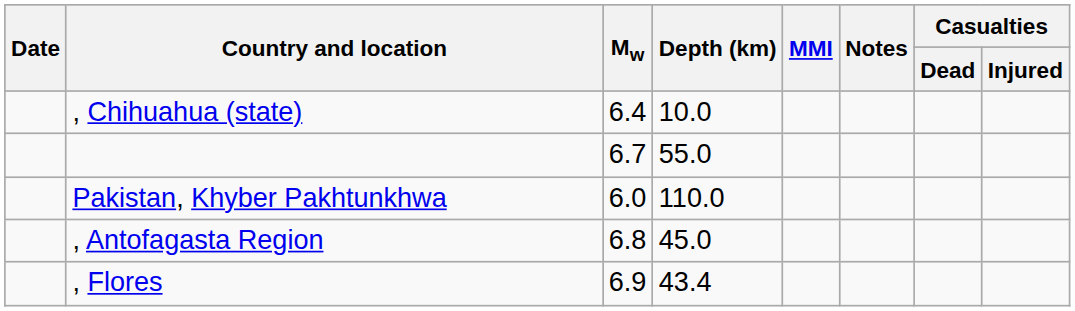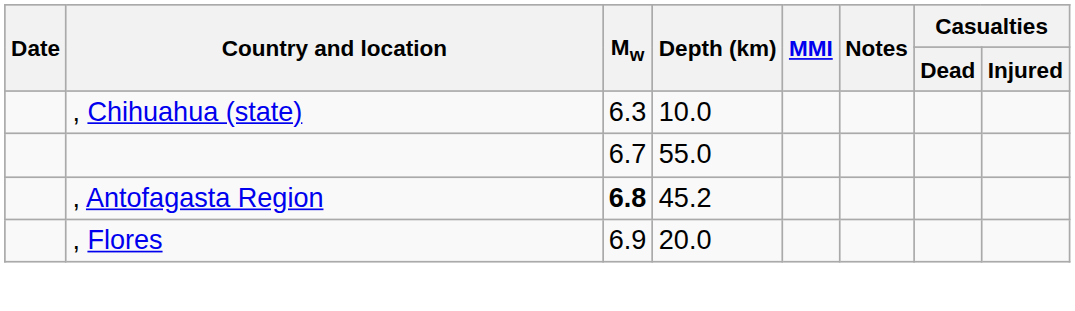 <table class="wikitable sortable sort-under" style="border:1px black; margin-left:1em;">
 <tr>
 <th rowspan="2"><small>Date</small></th>
 <th rowspan="2" style="width: 310px"><small>Country and location</small></th>
 <th rowspan="2"><small>M<sub>w</sub></small></th>
 <th rowspan="2"><small>Depth (km)</small></th>
 <th rowspan="2"><small><a href='#'>MMI</a></small></th>
 <th rowspan="2" class="unsortable"><small>Notes</small></th>
 <th colspan="2"><small>Casualties</small></th>
 </tr>
 <tr>
 <th><small>Dead</small></th>
 <th><small>Injured</small></th>
 </tr>
 <tr>
 <td></td>
 <td>, <a href='#'>Chihuahua (state)</a></td>
-<td>6.4</td>
+<td>6.3</td>
 <td>10.0</td>
 <td></td>
 <td></td>
 <td></td>
 <td></td>
 </tr>
 <tr>
 <td></td>
 <td></td>
 <td>6.7</td>
 <td>55.0</td>
 <td></td>
 <td></td>
 <td></td>
 <td></td>
 </tr>
 <tr>
 <td></td>
-<td> <a href='#'>Pakistan</a>, <a href='#'>Khyber Pakhtunkhwa</a></td>
-<td>6.0</td>
-<td>110.0</td>
-<td></td>
-<td></td>
-<td></td>
-<td></td>
-</tr>
-<tr>
-<td></td>
 <td>, <a href='#'>Antofagasta Region</a></td>
-<td>6.8</td>
-<td>45.0</td>
+<td><strong>6.8</strong></td>
+<td>45.2</td>
 <td></td>
 <td></td>
 <td></td>
 <td></td>
 </tr>
 <tr>
 <td></td>
 <td>, <a href='#'>Flores</a></td>
 <td>6.9</td>
-<td>43.4</td>
+<td>20.0</td>
 <td></td>
 <td></td>
 <td></td>
 <td></td>
 </tr>
 </table>
